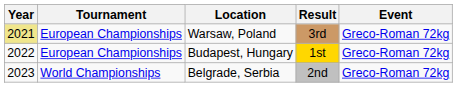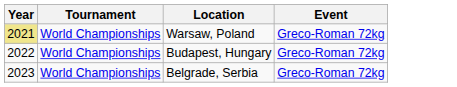 <table class="wikitable" style="font-size:95%;">
 <tr>
 <th>Year</th>
 <th>Tournament</th>
 <th>Location</th>
-<th>Result</th>
 <th>Event</th>
 </tr>
 <tr>
 <td style="background: khaki;">2021</td>
-<td><a href='#'>European Championships</a></td>
+<td><a href='#'>World Championships</a></td>
 <td>Warsaw, Poland</td>
-<td align="center" bgcolor="cc9966">3rd</td>
 <td><a href='#'>Greco-Roman 72kg</a></td>
 </tr>
 <tr>
 <td>2022</td>
-<td><a href='#'>European Championships</a></td>
+<td><a href='#'>World Championships</a></td>
 <td>Budapest, Hungary</td>
-<td align="center" bgcolor="gold">1st</td>
 <td><a href='#'>Greco-Roman 72kg</a></td>
 </tr>
 <tr>
 <td>2023</td>
 <td><a href='#'>World Championships</a></td>
 <td>Belgrade, Serbia</td>
-<td align="center" bgcolor="silver">2nd</td>
 <td><a href='#'>Greco-Roman 72kg</a></td>
 </tr>
 </table>
